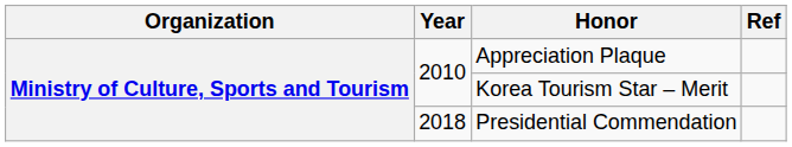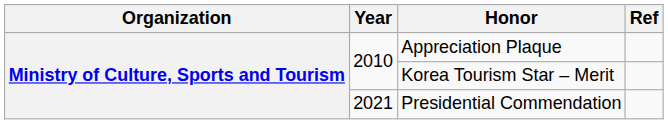 <table class="wikitable plainrowheaders">
 <tr>
 <th scope="col">Organization</th>
 <th scope="col">Year</th>
 <th scope="col">Honor</th>
 <th scope="col" class="unsortable">Ref</th>
 </tr>
 <tr>
 <th scope="row" rowspan="3"><a href='#'>Ministry of Culture, Sports and Tourism</a></th>
 <td rowspan=2>2010</td>
 <td>Appreciation Plaque</td>
 <td></td>
 </tr>
 <tr>
 <td>Korea Tourism Star – Merit</td>
 <td></td>
 </tr>
 <tr>
-<td>2018</td>
+<td>2021</td>
 <td>Presidential Commendation</td>
 <td></td>
 </tr>
 </table>
